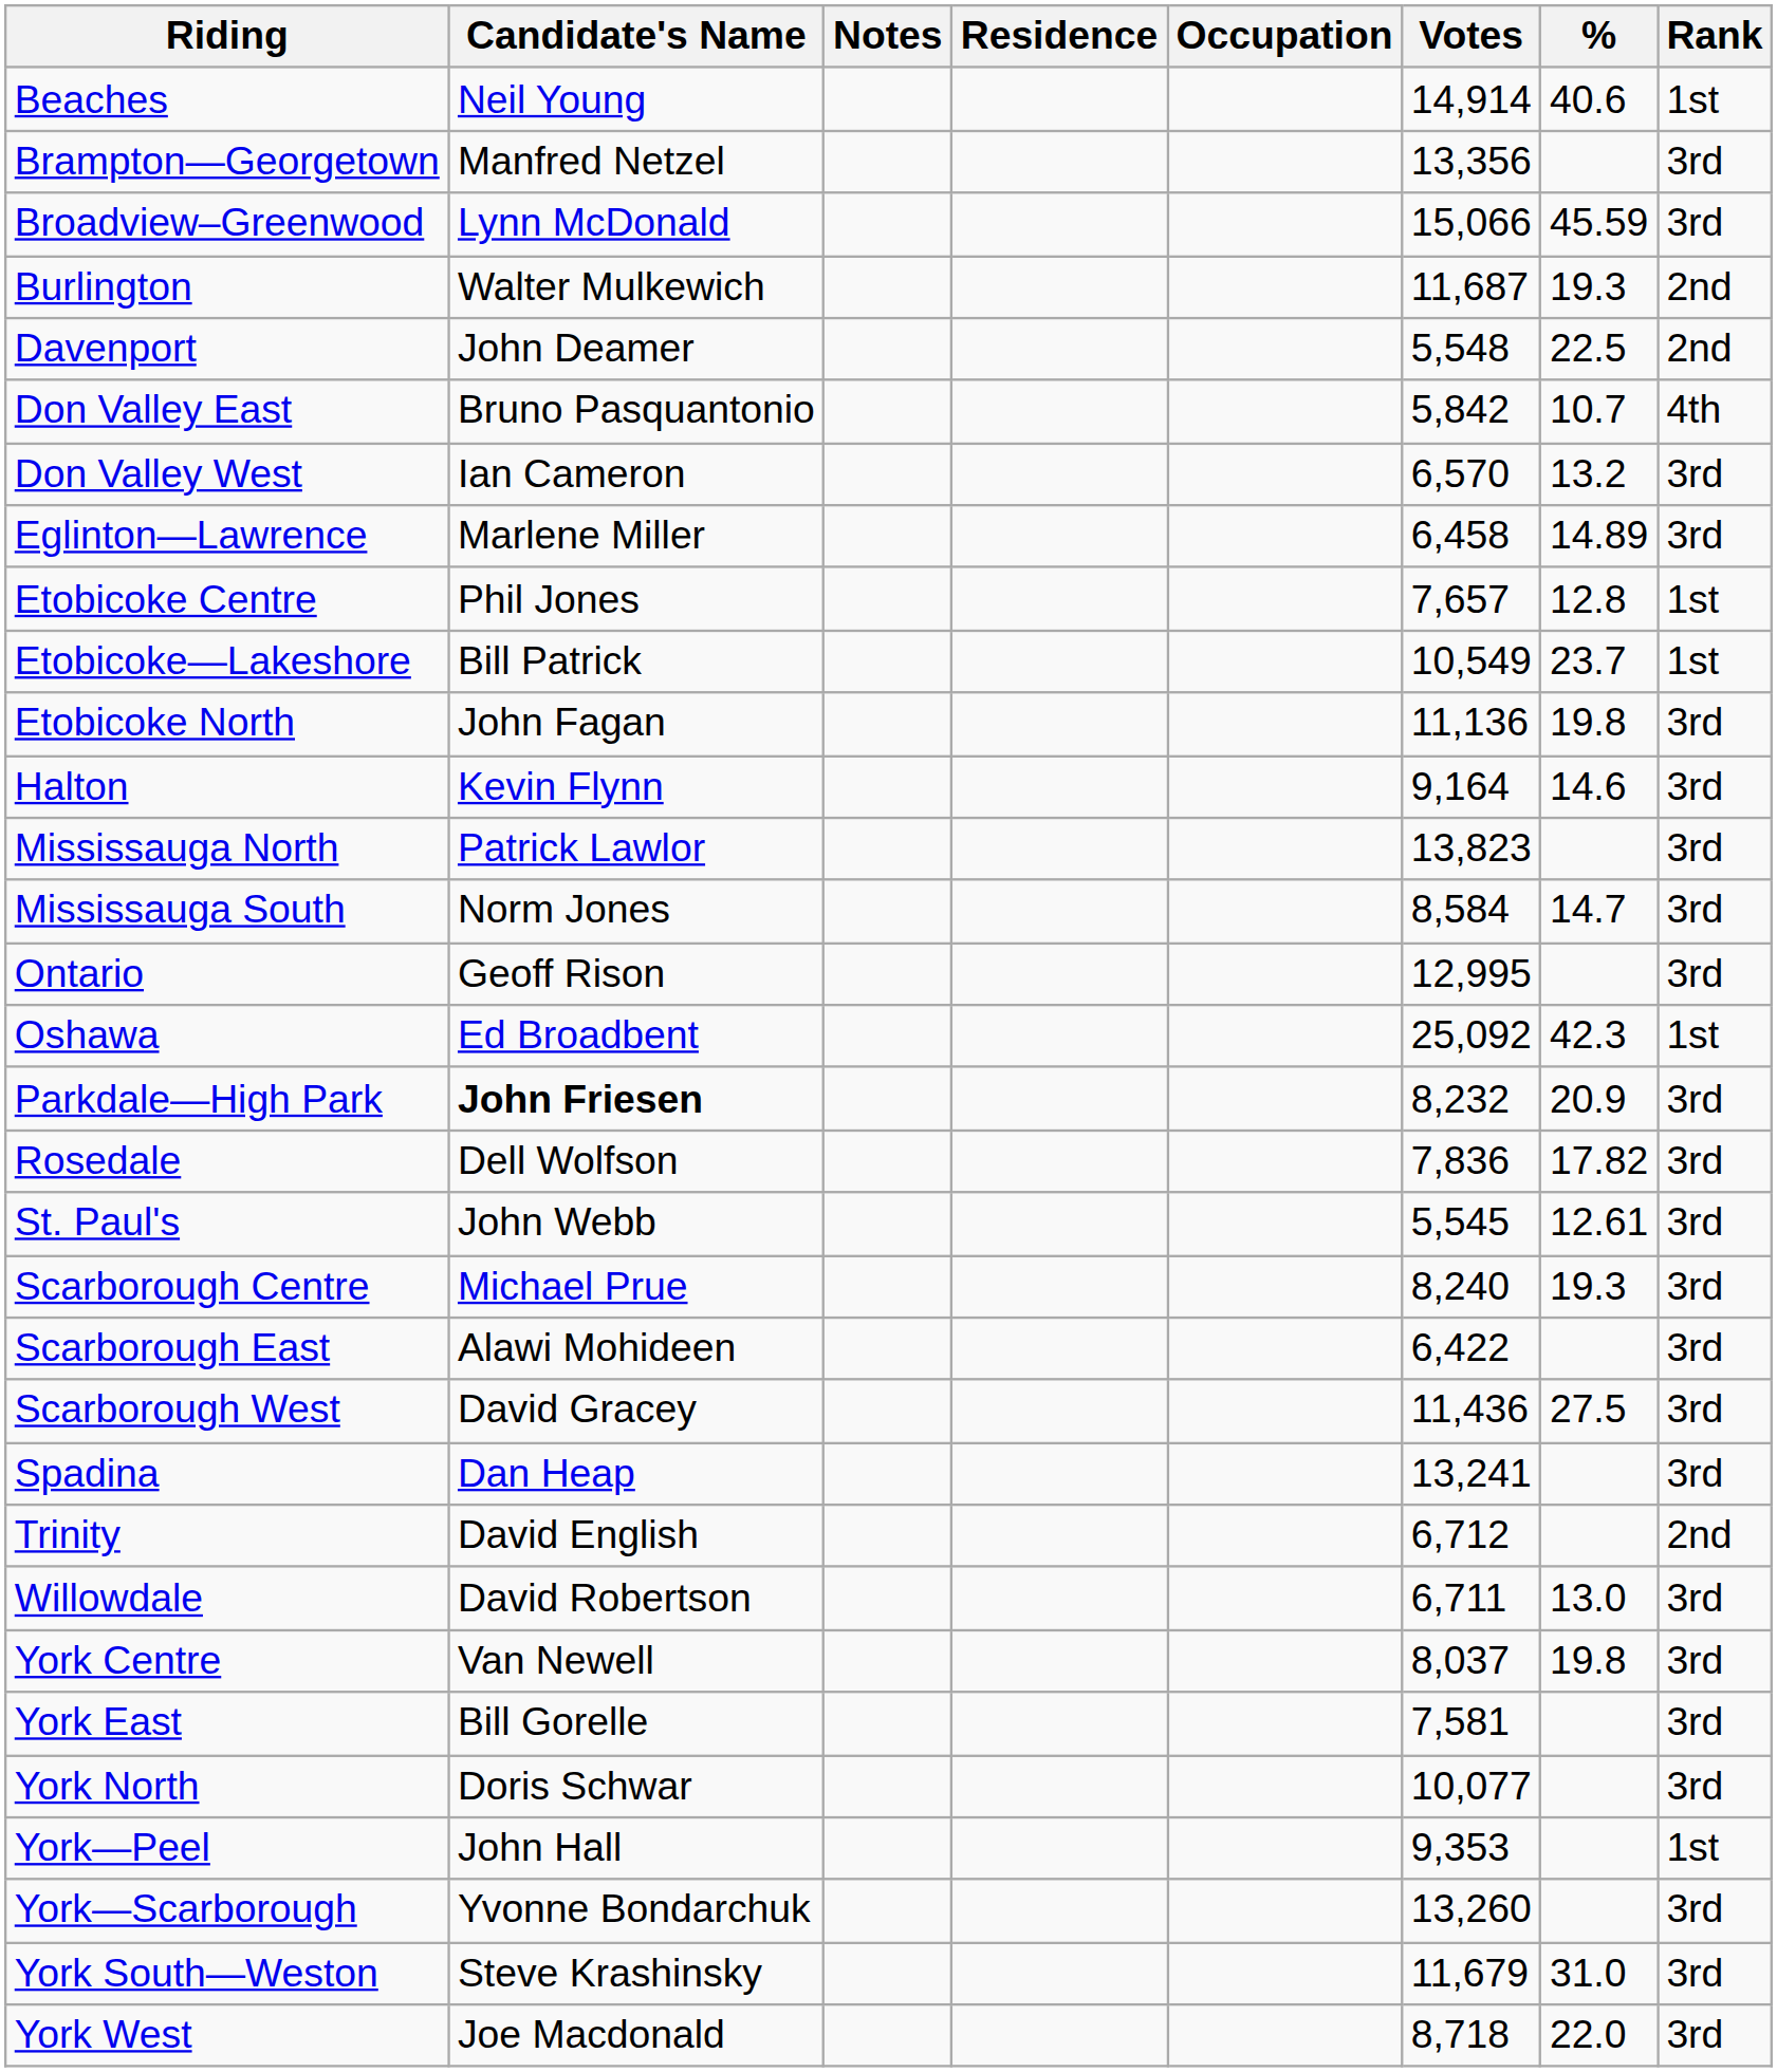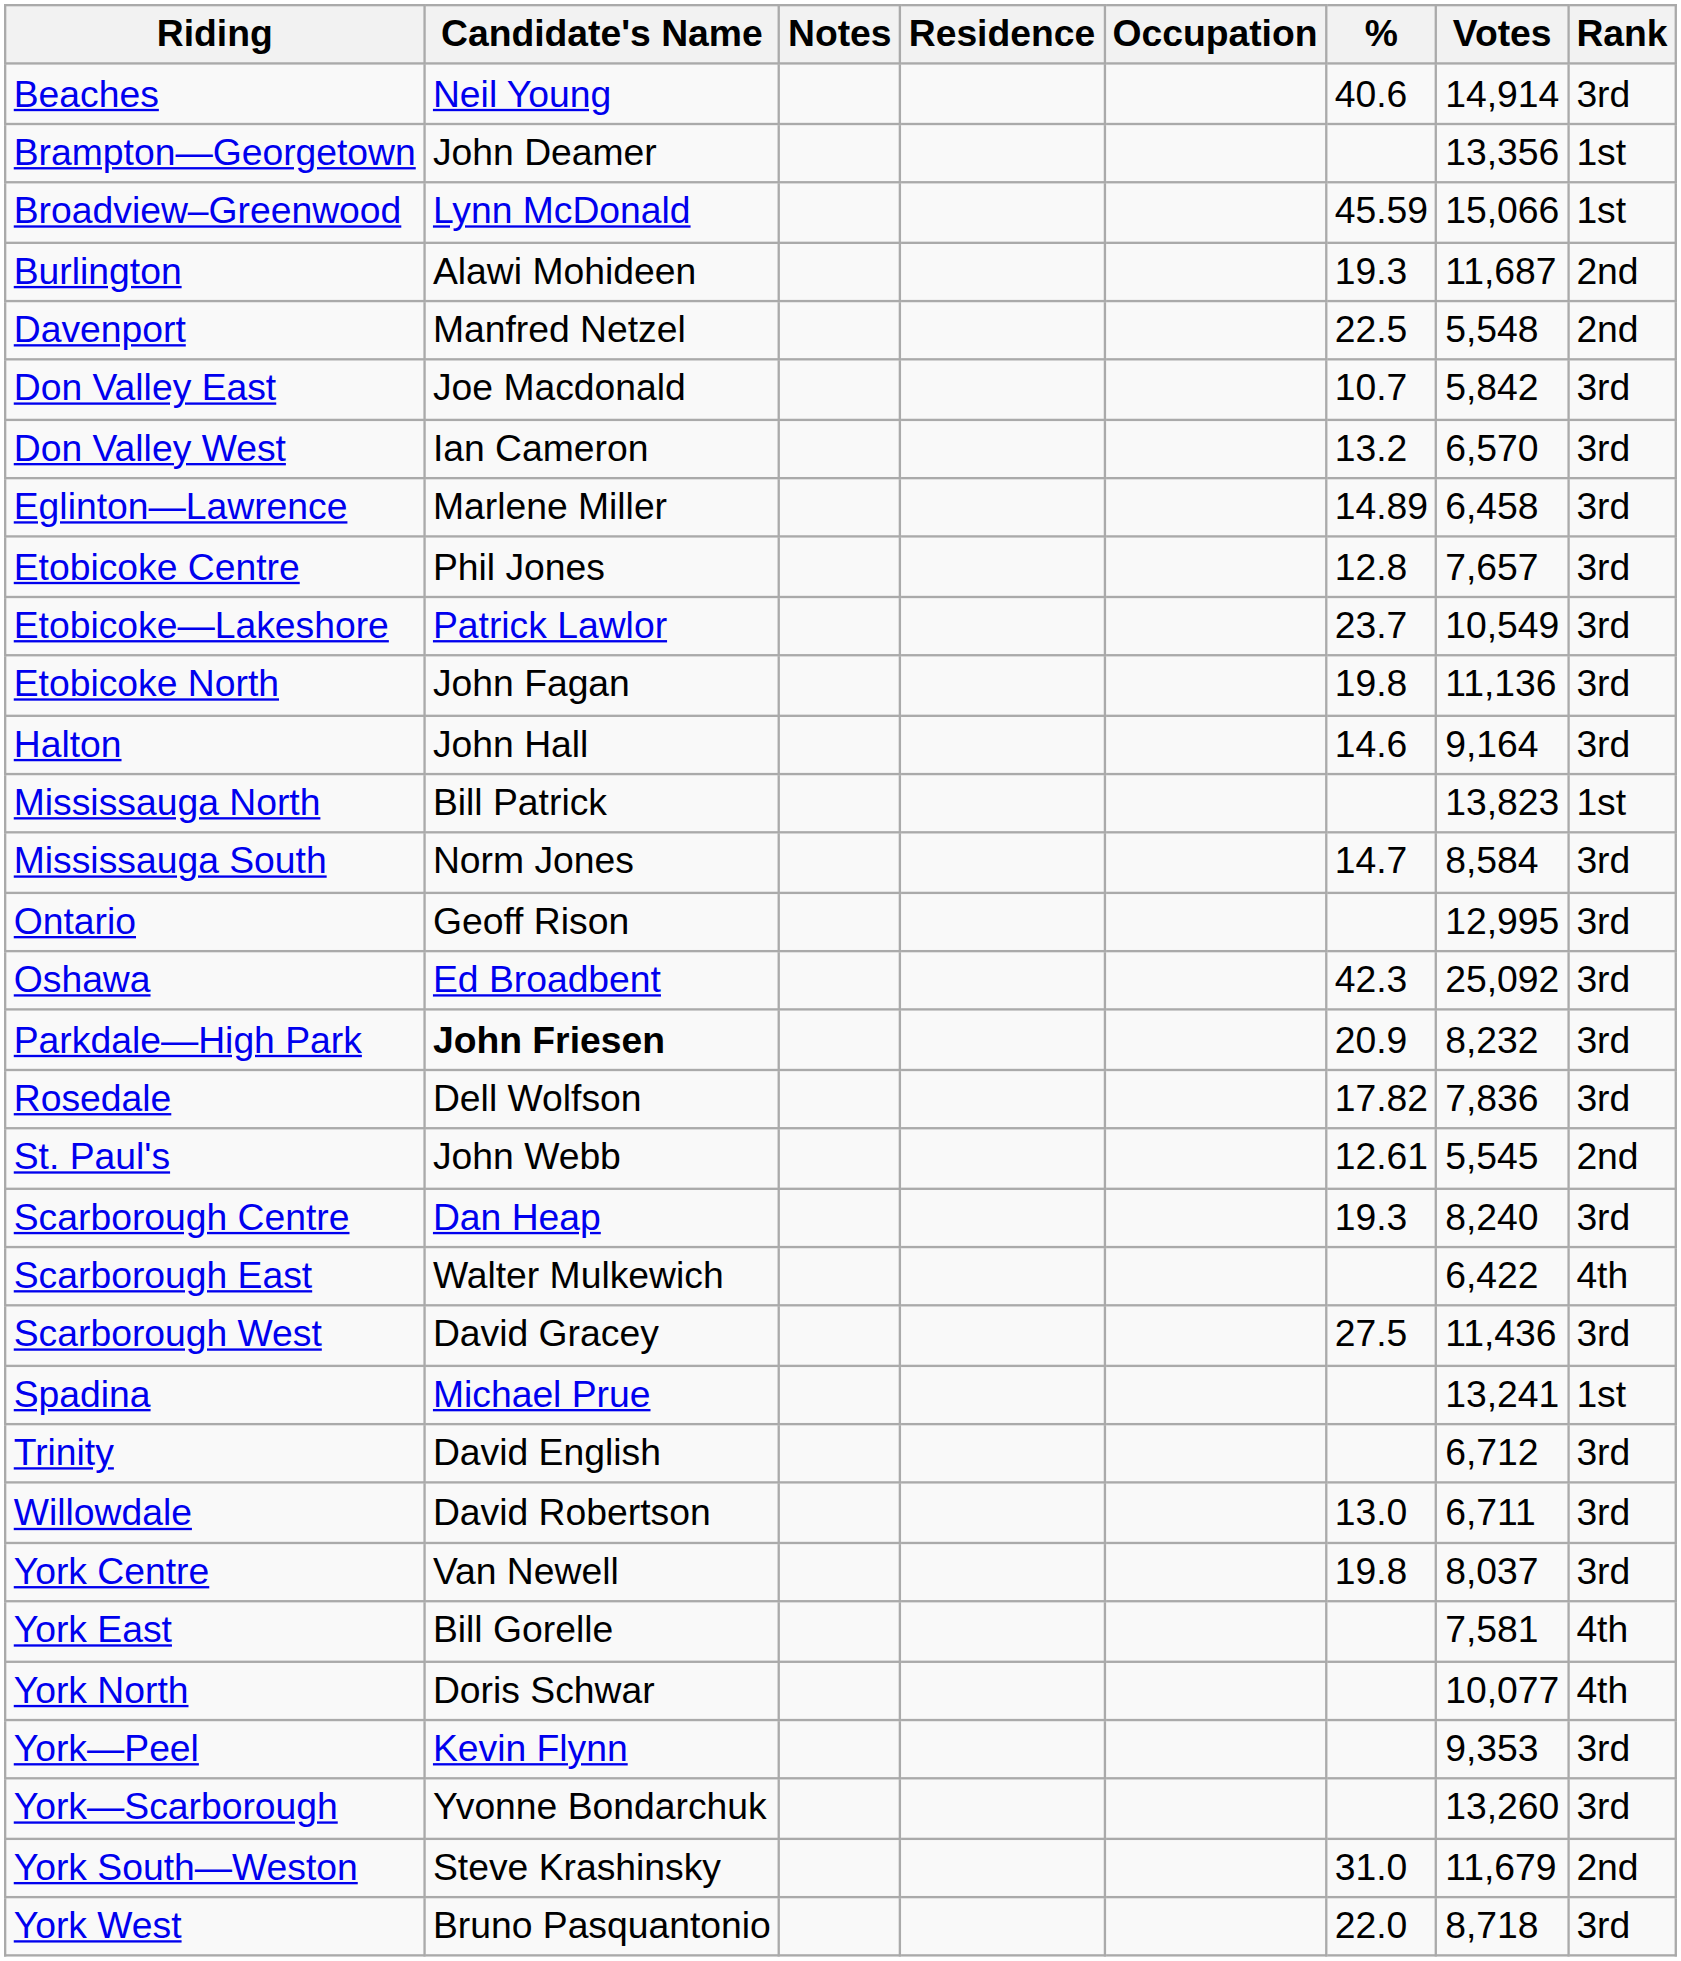 <table class="wikitable sortable">
 <tr>
 <th>Riding<br></th>
 <th>Candidate's Name</th>
 <th>Notes</th>
 <th>Residence</th>
 <th>Occupation</th>
+<th>%</th>
 <th>Votes</th>
-<th>%</th>
 <th>Rank</th>
 </tr>
 <tr>
 <td><a href='#'>Beaches</a></td>
 <td><a href='#'>Neil Young</a></td>
 <td></td>
 <td></td>
 <td></td>
+<td>40.6</td>
 <td>14,914</td>
-<td>40.6</td>
-<td>1st</td>
+<td>3rd</td>
 </tr>
 <tr>
 <td><a href='#'>Brampton—Georgetown</a></td>
-<td>Manfred Netzel</td>
+<td>John Deamer</td>
+<td></td>
 <td></td>
 <td></td>
 <td></td>
 <td>13,356</td>
-<td></td>
-<td>3rd</td>
+<td>1st</td>
 </tr>
 <tr>
 <td><a href='#'>Broadview–Greenwood</a></td>
 <td><a href='#'>Lynn McDonald</a></td>
 <td></td>
 <td></td>
 <td></td>
+<td>45.59</td>
 <td>15,066</td>
-<td>45.59</td>
-<td>3rd</td>
+<td>1st</td>
 </tr>
 <tr>
 <td><a href='#'>Burlington</a></td>
-<td>Walter Mulkewich</td>
+<td>Alawi Mohideen</td>
 <td></td>
 <td></td>
 <td></td>
+<td>19.3</td>
 <td>11,687</td>
-<td>19.3</td>
 <td>2nd</td>
 </tr>
 <tr>
 <td><a href='#'>Davenport</a></td>
-<td>John Deamer</td>
+<td>Manfred Netzel</td>
 <td></td>
 <td></td>
 <td></td>
+<td>22.5</td>
 <td>5,548</td>
-<td>22.5</td>
 <td>2nd</td>
 </tr>
 <tr>
 <td><a href='#'>Don Valley East</a></td>
-<td>Bruno Pasquantonio</td>
+<td>Joe Macdonald</td>
 <td></td>
 <td></td>
 <td></td>
+<td>10.7</td>
 <td>5,842</td>
-<td>10.7</td>
-<td>4th</td>
+<td>3rd</td>
 </tr>
 <tr>
 <td><a href='#'>Don Valley West</a></td>
 <td>Ian Cameron</td>
 <td></td>
 <td></td>
 <td></td>
+<td>13.2</td>
 <td>6,570</td>
-<td>13.2</td>
 <td>3rd</td>
 </tr>
 <tr>
 <td><a href='#'>Eglinton—Lawrence</a></td>
 <td>Marlene Miller</td>
 <td></td>
 <td></td>
 <td></td>
+<td>14.89</td>
 <td>6,458</td>
-<td>14.89</td>
 <td>3rd</td>
 </tr>
 <tr>
 <td><a href='#'>Etobicoke Centre</a></td>
 <td>Phil Jones</td>
 <td></td>
 <td></td>
 <td></td>
+<td>12.8</td>
 <td>7,657</td>
-<td>12.8</td>
-<td>1st</td>
+<td>3rd</td>
 </tr>
 <tr>
 <td><a href='#'>Etobicoke—Lakeshore</a></td>
-<td>Bill Patrick</td>
+<td><a href='#'>Patrick Lawlor</a></td>
 <td></td>
 <td></td>
 <td></td>
+<td>23.7</td>
 <td>10,549</td>
-<td>23.7</td>
-<td>1st</td>
+<td>3rd</td>
 </tr>
 <tr>
 <td><a href='#'>Etobicoke North</a></td>
 <td>John Fagan</td>
 <td></td>
 <td></td>
 <td></td>
+<td>19.8</td>
 <td>11,136</td>
-<td>19.8</td>
 <td>3rd</td>
 </tr>
 <tr>
 <td><a href='#'>Halton</a></td>
-<td><a href='#'>Kevin Flynn</a></td>
+<td>John Hall</td>
 <td></td>
 <td></td>
 <td></td>
+<td>14.6</td>
 <td>9,164</td>
-<td>14.6</td>
 <td>3rd</td>
 </tr>
 <tr>
 <td><a href='#'>Mississauga North</a></td>
-<td><a href='#'>Patrick Lawlor</a></td>
+<td>Bill Patrick</td>
+<td></td>
 <td></td>
 <td></td>
 <td></td>
 <td>13,823</td>
-<td></td>
-<td>3rd</td>
+<td>1st</td>
 </tr>
 <tr>
 <td><a href='#'>Mississauga South</a></td>
 <td>Norm Jones</td>
 <td></td>
 <td></td>
 <td></td>
+<td>14.7</td>
 <td>8,584</td>
-<td>14.7</td>
 <td>3rd</td>
 </tr>
 <tr>
 <td><a href='#'>Ontario</a></td>
 <td>Geoff Rison</td>
 <td></td>
 <td></td>
 <td></td>
+<td></td>
 <td>12,995</td>
-<td></td>
 <td>3rd</td>
 </tr>
 <tr>
 <td><a href='#'>Oshawa</a></td>
 <td><a href='#'>Ed Broadbent</a></td>
 <td></td>
 <td></td>
 <td></td>
+<td>42.3</td>
 <td>25,092</td>
-<td>42.3</td>
-<td>1st</td>
+<td>3rd</td>
 </tr>
 <tr>
 <td><a href='#'>Parkdale—High Park</a></td>
 <td><strong>John Friesen</strong></td>
 <td></td>
 <td></td>
 <td></td>
+<td>20.9</td>
 <td>8,232</td>
-<td>20.9</td>
 <td>3rd</td>
 </tr>
 <tr>
 <td><a href='#'>Rosedale</a></td>
 <td>Dell Wolfson</td>
 <td></td>
 <td></td>
 <td></td>
+<td>17.82</td>
 <td>7,836</td>
-<td>17.82</td>
 <td>3rd</td>
 </tr>
 <tr>
 <td><a href='#'>St. Paul's</a></td>
 <td>John Webb</td>
 <td></td>
 <td></td>
 <td></td>
+<td>12.61</td>
 <td>5,545</td>
-<td>12.61</td>
-<td>3rd</td>
+<td>2nd</td>
 </tr>
 <tr>
 <td><a href='#'>Scarborough Centre</a></td>
-<td><a href='#'>Michael Prue</a></td>
+<td><a href='#'>Dan Heap</a></td>
 <td></td>
 <td></td>
 <td></td>
+<td>19.3</td>
 <td>8,240</td>
-<td>19.3</td>
 <td>3rd</td>
 </tr>
 <tr>
 <td><a href='#'>Scarborough East</a></td>
-<td>Alawi Mohideen</td>
+<td>Walter Mulkewich</td>
+<td></td>
 <td></td>
 <td></td>
 <td></td>
 <td>6,422</td>
-<td></td>
-<td>3rd</td>
+<td>4th</td>
 </tr>
 <tr>
 <td><a href='#'>Scarborough West</a></td>
 <td>David Gracey</td>
 <td></td>
 <td></td>
 <td></td>
+<td>27.5</td>
 <td>11,436</td>
-<td>27.5</td>
 <td>3rd</td>
 </tr>
 <tr>
 <td><a href='#'>Spadina</a></td>
-<td><a href='#'>Dan Heap</a></td>
+<td><a href='#'>Michael Prue</a></td>
+<td></td>
 <td></td>
 <td></td>
 <td></td>
 <td>13,241</td>
-<td></td>
-<td>3rd</td>
+<td>1st</td>
 </tr>
 <tr>
 <td><a href='#'>Trinity</a></td>
 <td>David English</td>
 <td></td>
 <td></td>
 <td></td>
+<td></td>
 <td>6,712</td>
-<td></td>
-<td>2nd</td>
+<td>3rd</td>
 </tr>
 <tr>
 <td><a href='#'>Willowdale</a></td>
 <td>David Robertson</td>
 <td></td>
 <td></td>
 <td></td>
+<td>13.0</td>
 <td>6,711</td>
-<td>13.0</td>
 <td>3rd</td>
 </tr>
 <tr>
 <td><a href='#'>York Centre</a></td>
 <td>Van Newell</td>
 <td></td>
 <td></td>
 <td></td>
+<td>19.8</td>
 <td>8,037</td>
-<td>19.8</td>
 <td>3rd</td>
 </tr>
 <tr>
 <td><a href='#'>York East</a></td>
 <td>Bill Gorelle</td>
 <td></td>
 <td></td>
 <td></td>
+<td></td>
 <td>7,581</td>
-<td></td>
-<td>3rd</td>
+<td>4th</td>
 </tr>
 <tr>
 <td><a href='#'>York North</a></td>
 <td>Doris Schwar</td>
 <td></td>
 <td></td>
 <td></td>
+<td></td>
 <td>10,077</td>
-<td></td>
-<td>3rd</td>
+<td>4th</td>
 </tr>
 <tr>
 <td><a href='#'>York—Peel</a></td>
-<td>John Hall</td>
+<td><a href='#'>Kevin Flynn</a></td>
+<td></td>
 <td></td>
 <td></td>
 <td></td>
 <td>9,353</td>
-<td></td>
-<td>1st</td>
+<td>3rd</td>
 </tr>
 <tr>
 <td><a href='#'>York—Scarborough</a></td>
 <td>Yvonne Bondarchuk</td>
 <td></td>
 <td></td>
 <td></td>
+<td></td>
 <td>13,260</td>
-<td></td>
 <td>3rd</td>
 </tr>
 <tr>
 <td><a href='#'>York South—Weston</a></td>
 <td>Steve Krashinsky</td>
 <td></td>
 <td></td>
 <td></td>
+<td>31.0</td>
 <td>11,679</td>
-<td>31.0</td>
-<td>3rd</td>
+<td>2nd</td>
 </tr>
 <tr>
 <td><a href='#'>York West</a></td>
-<td>Joe Macdonald</td>
+<td>Bruno Pasquantonio</td>
 <td></td>
 <td></td>
 <td></td>
+<td>22.0</td>
 <td>8,718</td>
-<td>22.0</td>
 <td>3rd</td>
 </tr>
 </table>
